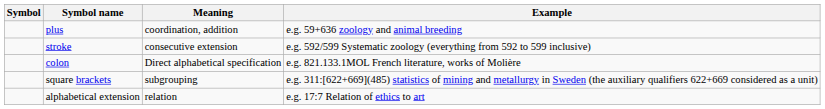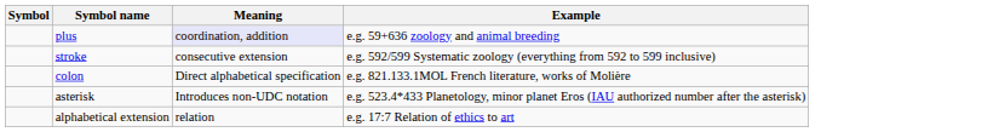 <table class="wikitable">
 <tr>
 <th>Symbol</th>
 <th>Symbol name</th>
 <th>Meaning</th>
 <th>Example</th>
 </tr>
 <tr>
 <td></td>
 <td><a href='#'>plus</a></td>
-<td>coordination, addition</td>
+<td style="background: lavender;">coordination, addition</td>
 <td>e.g. 59+636 <a href='#'>zoology</a> and <a href='#'>animal breeding</a></td>
 </tr>
 <tr>
 <td></td>
 <td><a href='#'>stroke</a></td>
 <td>consecutive extension</td>
 <td>e.g. 592/599 Systematic zoology (everything from 592 to 599 inclusive)</td>
 </tr>
 <tr>
 <td></td>
 <td><a href='#'>colon</a></td>
 <td>Direct alphabetical specification</td>
 <td>e.g. 821.133.1MOL French literature, works of Molière</td>
 </tr>
 <tr>
 <td></td>
-<td>square <a href='#'>brackets</a></td>
-<td>subgrouping</td>
-<td>e.g. 311:[622+669](485) <a href='#'>statistics</a> of <a href='#'>mining</a> and <a href='#'>metallurgy</a> in <a href='#'>Sweden</a> (the auxiliary qualifiers 622+669 considered as a unit)</td>
+<td>asterisk</td>
+<td>Introduces non-UDC notation</td>
+<td>e.g. 523.4*433 Planetology, minor planet Eros (<a href='#'>IAU</a> authorized number after the asterisk)</td>
 </tr>
 <tr>
 <td></td>
 <td>alphabetical extension</td>
 <td>relation</td>
 <td>e.g. 17:7  Relation of <a href='#'>ethics</a> to <a href='#'>art</a></td>
 </tr>
 </table>
